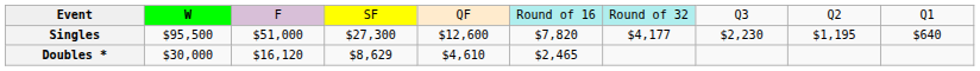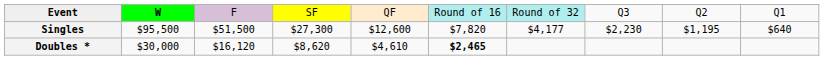 <table class=wikitable style=font-size:90%;text-align:center>
 <tr>
 <td style="width:130px; background:#efefef;"><strong>Event</strong></td>
 <td style="width:80px; background:lime;"><strong>W</strong></td>
 <td style="width:85px; background:thistle;">F</td>
 <td style="width:85px; background:#ff0;">SF</td>
 <td style="width:85px; background:#ffebcd;">QF</td>
 <td style="width:85px; background:#afeeee;">Round of 16</td>
 <td style="width:85px; background:#afeeee;">Round of 32</td>
 <td width=85>Q3</td>
 <td width=85>Q2</td>
 <td width=85>Q1</td>
 </tr>
 <tr>
 <td style="background:#f3f3f3;"><strong>Singles</strong></td>
 <td>$95,500</td>
-<td>$51,000</td>
+<td>$51,500</td>
 <td>$27,300</td>
 <td>$12,600</td>
 <td>$7,820</td>
 <td>$4,177</td>
 <td>$2,230</td>
 <td>$1,195</td>
 <td>$640</td>
 </tr>
 <tr>
 <td style="background:#f3f3f3;"><strong>Doubles *</strong></td>
 <td>$30,000</td>
 <td>$16,120</td>
-<td>$8,629</td>
+<td>$8,620</td>
 <td>$4,610</td>
-<td>$2,465</td>
+<td><strong>$2,465</strong></td>
 <td></td>
 <td></td>
 <td></td>
 <td></td>
 </tr>
 </table>
